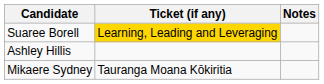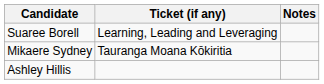 <table class="wikitable" style="font-size: 95%">
 <tr>
 <th>Candidate</th>
 <th>Ticket (if any)</th>
 <th>Notes</th>
 </tr>
 <tr>
 <td>Suaree Borell</td>
-<td style="background: gold;">Learning, Leading and Leveraging</td>
+<td>Learning, Leading and Leveraging</td>
+<td></td>
+</tr>
+<tr>
+<td>Mikaere Sydney</td>
+<td>Tauranga Moana Kōkiritia</td>
 <td></td>
 </tr>
 <tr>
 <td>Ashley Hillis</td>
 <td></td>
 <td></td>
 </tr>
-<tr>
-<td>Mikaere Sydney</td>
-<td>Tauranga Moana Kōkiritia</td>
-<td></td>
-</tr>
 </table>
